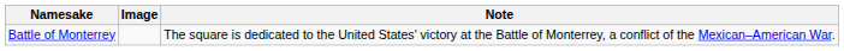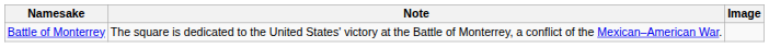 <table class="wikitable">
 <tr>
 <th>Namesake</th>
+<th>Note</th>
 <th>Image</th>
-<th>Note</th>
 </tr>
 <tr>
 <td><a href='#'>Battle of Monterrey</a></td>
+<td>The square is dedicated to the United States' victory at the Battle of Monterrey, a conflict of the <a href='#'>Mexican–American War</a>.</td>
 <td></td>
-<td>The square is dedicated to the United States' victory at the Battle of Monterrey, a conflict of the <a href='#'>Mexican–American War</a>.</td>
 </tr>
 </table>
